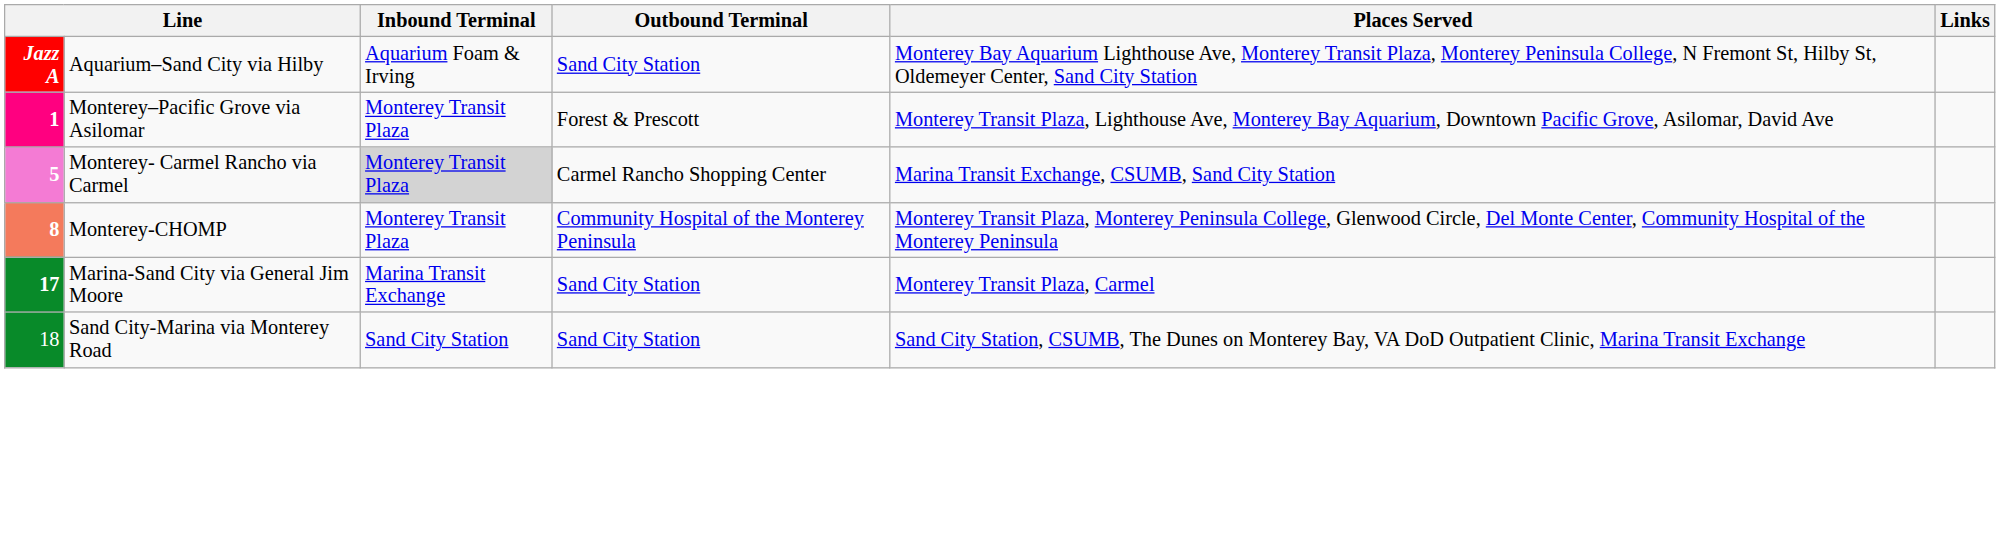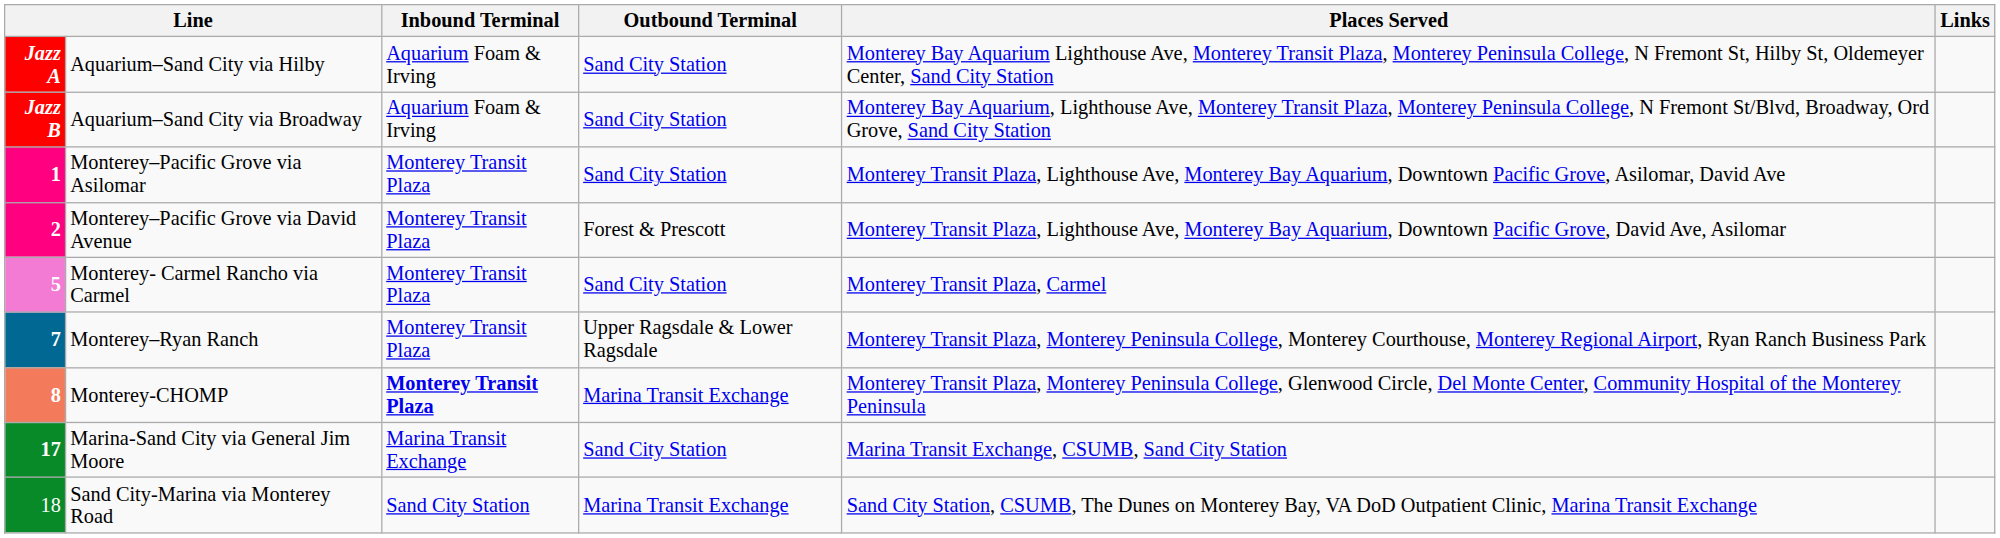 <table class="wikitable">
 <tr>
 <th colspan="2">Line</th>
 <th>Inbound Terminal</th>
 <th>Outbound Terminal</th>
 <th>Places Served</th>
 <th>Links</th>
 </tr>
 <tr>
 <td style="background:#FF0000; color:white" align="right"><strong><em>Jazz A</em></strong></td>
 <td>Aquarium–Sand City via Hilby</td>
 <td><a href='#'>Aquarium</a> Foam & Irving</td>
 <td><a href='#'>Sand City Station</a></td>
 <td><a href='#'>Monterey Bay Aquarium</a> Lighthouse Ave, <a href='#'>Monterey Transit Plaza</a>, <a href='#'>Monterey Peninsula College</a>, N Fremont St, Hilby St, Oldemeyer Center, <a href='#'>Sand City Station</a></td>
 <td></td>
 </tr>
 <tr>
+<td style="background:#FF0000; color:white" align="right"><strong><em>Jazz B</em></strong></td>
+<td>Aquarium–Sand City via Broadway</td>
+<td><a href='#'>Aquarium</a> Foam & Irving</td>
+<td><a href='#'>Sand City Station</a></td>
+<td><a href='#'>Monterey Bay Aquarium</a>, Lighthouse Ave, <a href='#'>Monterey Transit Plaza</a>, <a href='#'>Monterey Peninsula College</a>, N Fremont St/Blvd, Broadway, Ord Grove, <a href='#'>Sand City Station</a></td>
+<td></td>
+</tr>
+<tr>
 <td style="background:#FF0080; color:white" align="right"><strong>1</strong></td>
 <td>Monterey–Pacific Grove via Asilomar</td>
 <td><a href='#'>Monterey Transit Plaza</a></td>
+<td><a href='#'>Sand City Station</a></td>
+<td><a href='#'>Monterey Transit Plaza</a>, Lighthouse Ave, <a href='#'>Monterey Bay Aquarium</a>, Downtown <a href='#'>Pacific Grove</a>, Asilomar, David Ave</td>
+<td></td>
+</tr>
+<tr>
+<td style="background:#FF0080; color:white" align="right"><strong>2</strong></td>
+<td>Monterey–Pacific Grove via David Avenue</td>
+<td><a href='#'>Monterey Transit Plaza</a></td>
 <td>Forest & Prescott</td>
-<td><a href='#'>Monterey Transit Plaza</a>, Lighthouse Ave, <a href='#'>Monterey Bay Aquarium</a>, Downtown <a href='#'>Pacific Grove</a>, Asilomar, David Ave</td>
+<td><a href='#'>Monterey Transit Plaza</a>, Lighthouse Ave, <a href='#'>Monterey Bay Aquarium</a>,  Downtown <a href='#'>Pacific Grove</a>, David Ave, Asilomar</td>
 <td></td>
 </tr>
 <tr>
 <td style="background:#f47bd4; color:white" align="right"><strong>5</strong></td>
 <td>Monterey- Carmel Rancho via Carmel</td>
-<td style="background: lightgrey;"><a href='#'>Monterey Transit Plaza</a></td>
-<td>Carmel Rancho Shopping Center</td>
-<td><a href='#'>Marina Transit Exchange</a>, <a href='#'>CSUMB</a>, <a href='#'>Sand City Station</a></td>
+<td><a href='#'>Monterey Transit Plaza</a></td>
+<td><a href='#'>Sand City Station</a></td>
+<td><a href='#'>Monterey Transit Plaza</a>, <a href='#'>Carmel</a><br></td>
+<td></td>
+</tr>
+<tr>
+<td style="background:#006893; color:white" align="right"><strong>7</strong></td>
+<td>Monterey–Ryan Ranch</td>
+<td><a href='#'>Monterey Transit Plaza</a></td>
+<td>Upper Ragsdale & Lower Ragsdale</td>
+<td><a href='#'>Monterey Transit Plaza</a>, <a href='#'>Monterey Peninsula College</a>, Monterey Courthouse, <a href='#'>Monterey Regional Airport</a>, Ryan Ranch Business Park</td>
 <td></td>
 </tr>
 <tr>
 <td style="background:#f47a5c; color:white" align="right"><strong>8</strong></td>
 <td>Monterey-CHOMP</td>
-<td><a href='#'>Monterey Transit Plaza</a></td>
-<td><a href='#'>Community Hospital of the Monterey Peninsula</a></td>
+<td><strong><a href='#'>Monterey Transit Plaza</a></strong></td>
+<td><a href='#'>Marina Transit Exchange</a></td>
 <td><a href='#'>Monterey Transit Plaza</a>, <a href='#'>Monterey Peninsula College</a>, Glenwood Circle, <a href='#'>Del Monte Center</a>, <a href='#'>Community Hospital of the Monterey Peninsula</a></td>
 <td></td>
 </tr>
 <tr>
 <td style="background:#088A29; color:white" align="right"><strong>17</strong></td>
 <td>Marina-Sand City via General Jim Moore</td>
 <td><a href='#'>Marina Transit Exchange</a></td>
 <td><a href='#'>Sand City Station</a></td>
-<td><a href='#'>Monterey Transit Plaza</a>, <a href='#'>Carmel</a><br></td>
+<td><a href='#'>Marina Transit Exchange</a>, <a href='#'>CSUMB</a>, <a href='#'>Sand City Station</a></td>
 <td></td>
 </tr>
 <tr>
 <td style="background:#088A29; color:white" align="right">18</td>
 <td>Sand City-Marina via Monterey Road</td>
 <td><a href='#'>Sand City Station</a></td>
-<td><a href='#'>Sand City Station</a></td>
+<td><a href='#'>Marina Transit Exchange</a></td>
 <td><a href='#'>Sand City Station</a>, <a href='#'>CSUMB</a>, The Dunes on Monterey Bay, VA DoD Outpatient Clinic, <a href='#'>Marina Transit Exchange</a></td>
 <td></td>
 </tr>
 </table>
